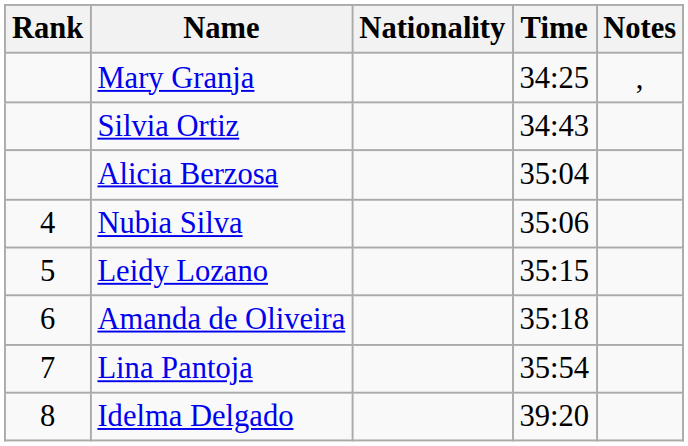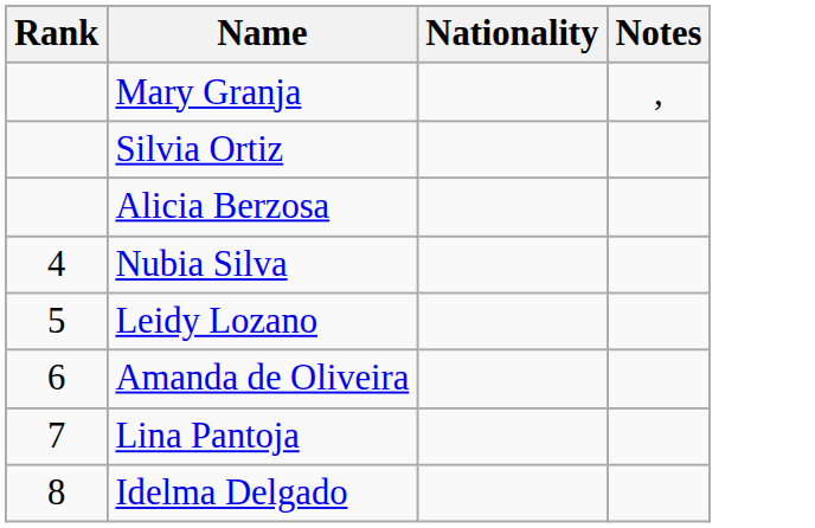 <table class="wikitable sortable" style="text-align:center">
 <tr>
 <th>Rank</th>
 <th>Name</th>
 <th>Nationality</th>
-<th>Time</th>
 <th>Notes</th>
 </tr>
 <tr>
 <td></td>
 <td align=left><a href='#'>Mary Granja</a></td>
 <td align=left></td>
-<td>34:25</td>
 <td><strong></strong>, <strong></strong></td>
 </tr>
 <tr>
 <td></td>
 <td align=left><a href='#'>Silvia Ortiz</a></td>
 <td align=left></td>
-<td>34:43</td>
 <td></td>
 </tr>
 <tr>
 <td></td>
 <td align=left><a href='#'>Alicia Berzosa</a></td>
 <td align=left></td>
-<td>35:04</td>
 <td></td>
 </tr>
 <tr>
 <td>4</td>
 <td align=left><a href='#'>Nubia Silva</a></td>
 <td align=left></td>
-<td>35:06</td>
 <td></td>
 </tr>
 <tr>
 <td>5</td>
 <td align=left><a href='#'>Leidy Lozano</a></td>
 <td align=left></td>
-<td>35:15</td>
 <td><strong></strong></td>
 </tr>
 <tr>
 <td>6</td>
 <td align=left><a href='#'>Amanda de Oliveira</a></td>
 <td align=left></td>
-<td>35:18</td>
 <td></td>
 </tr>
 <tr>
 <td>7</td>
 <td align=left><a href='#'>Lina Pantoja</a></td>
 <td align=left></td>
-<td>35:54</td>
 <td><strong></strong></td>
 </tr>
 <tr>
 <td>8</td>
 <td align=left><a href='#'>Idelma Delgado</a></td>
 <td align=left></td>
-<td>39:20</td>
 <td></td>
 </tr>
 </table>
